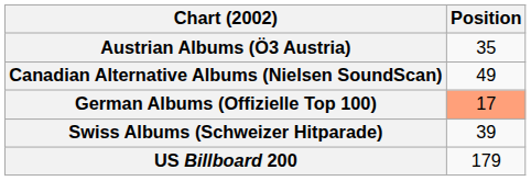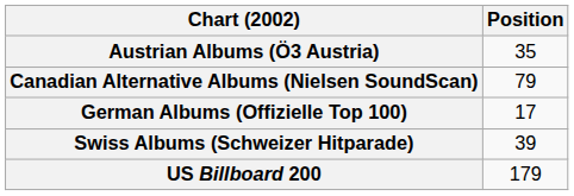 <table class="wikitable sortable plainrowheaders" style="text-align:center">
 <tr>
 <th scope="col">Chart (2002)</th>
 <th scope="col">Position</th>
 </tr>
 <tr>
 <th scope="row">Austrian Albums (Ö3 Austria)</th>
 <td>35</td>
 </tr>
 <tr>
 <th scope="row">Canadian Alternative Albums (Nielsen SoundScan)</th>
-<td>49</td>
+<td>79</td>
 </tr>
 <tr>
 <th scope="row">German Albums (Offizielle Top 100)</th>
-<td style="background: lightsalmon;">17</td>
+<td>17</td>
 </tr>
 <tr>
 <th scope="row">Swiss Albums (Schweizer Hitparade)</th>
 <td>39</td>
 </tr>
 <tr>
 <th scope="row">US <em>Billboard</em> 200</th>
 <td>179</td>
 </tr>
 </table>
